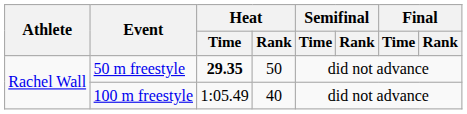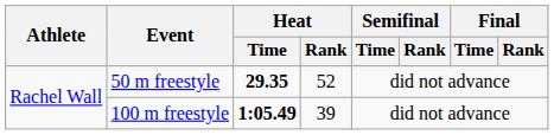 <table class=wikitable style=font-size:90%>
 <tr>
 <th rowspan=2>Athlete</th>
 <th rowspan=2>Event</th>
 <th colspan=2>Heat</th>
 <th colspan=2>Semifinal</th>
 <th colspan=2>Final</th>
 </tr>
 <tr style=font-size:95%>
 <th>Time</th>
 <th>Rank</th>
 <th>Time</th>
 <th>Rank</th>
 <th>Time</th>
 <th>Rank</th>
 </tr>
 <tr align=center>
 <td align=left rowspan=2><a href='#'>Rachel Wall</a></td>
 <td align=left><a href='#'>50 m freestyle</a></td>
 <td><strong>29.35</strong></td>
-<td>50</td>
+<td>52</td>
 <td colspan=4>did not advance</td>
 </tr>
 <tr align=center>
 <td align=left><a href='#'>100 m freestyle</a></td>
-<td>1:05.49</td>
-<td>40</td>
+<td><strong>1:05.49</strong></td>
+<td>39</td>
 <td colspan=4>did not advance</td>
 </tr>
 </table>
